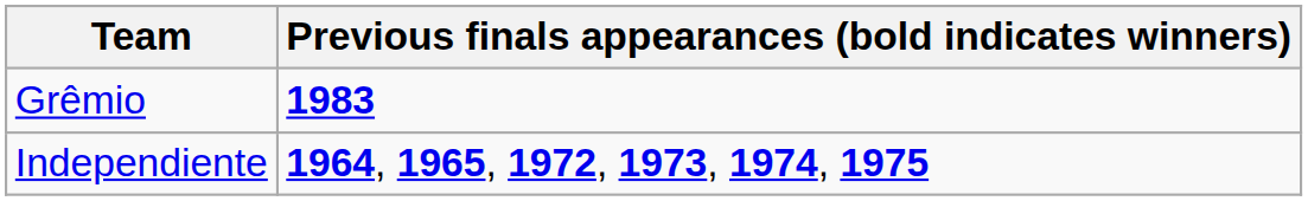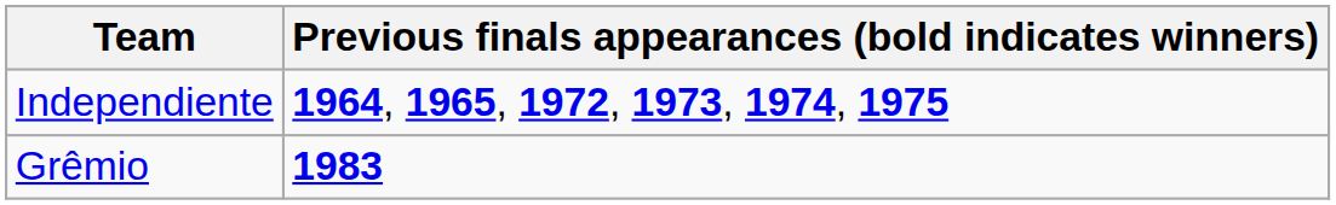 <table class="wikitable">
 <tr>
 <th>Team</th>
 <th>Previous finals appearances (bold indicates winners)</th>
 </tr>
 <tr>
+<td> <a href='#'>Independiente</a></td>
+<td><strong><a href='#'>1964</a></strong>, <strong><a href='#'>1965</a></strong>, <strong><a href='#'>1972</a></strong>, <strong><a href='#'>1973</a></strong>, <strong><a href='#'>1974</a></strong>, <strong><a href='#'>1975</a></strong></td>
+</tr>
+<tr>
 <td> <a href='#'>Grêmio</a></td>
 <td><strong><a href='#'>1983</a></strong></td>
 </tr>
-<tr>
-<td> <a href='#'>Independiente</a></td>
-<td><strong><a href='#'>1964</a></strong>, <strong><a href='#'>1965</a></strong>, <strong><a href='#'>1972</a></strong>, <strong><a href='#'>1973</a></strong>, <strong><a href='#'>1974</a></strong>, <strong><a href='#'>1975</a></strong></td>
-</tr>
 </table>
